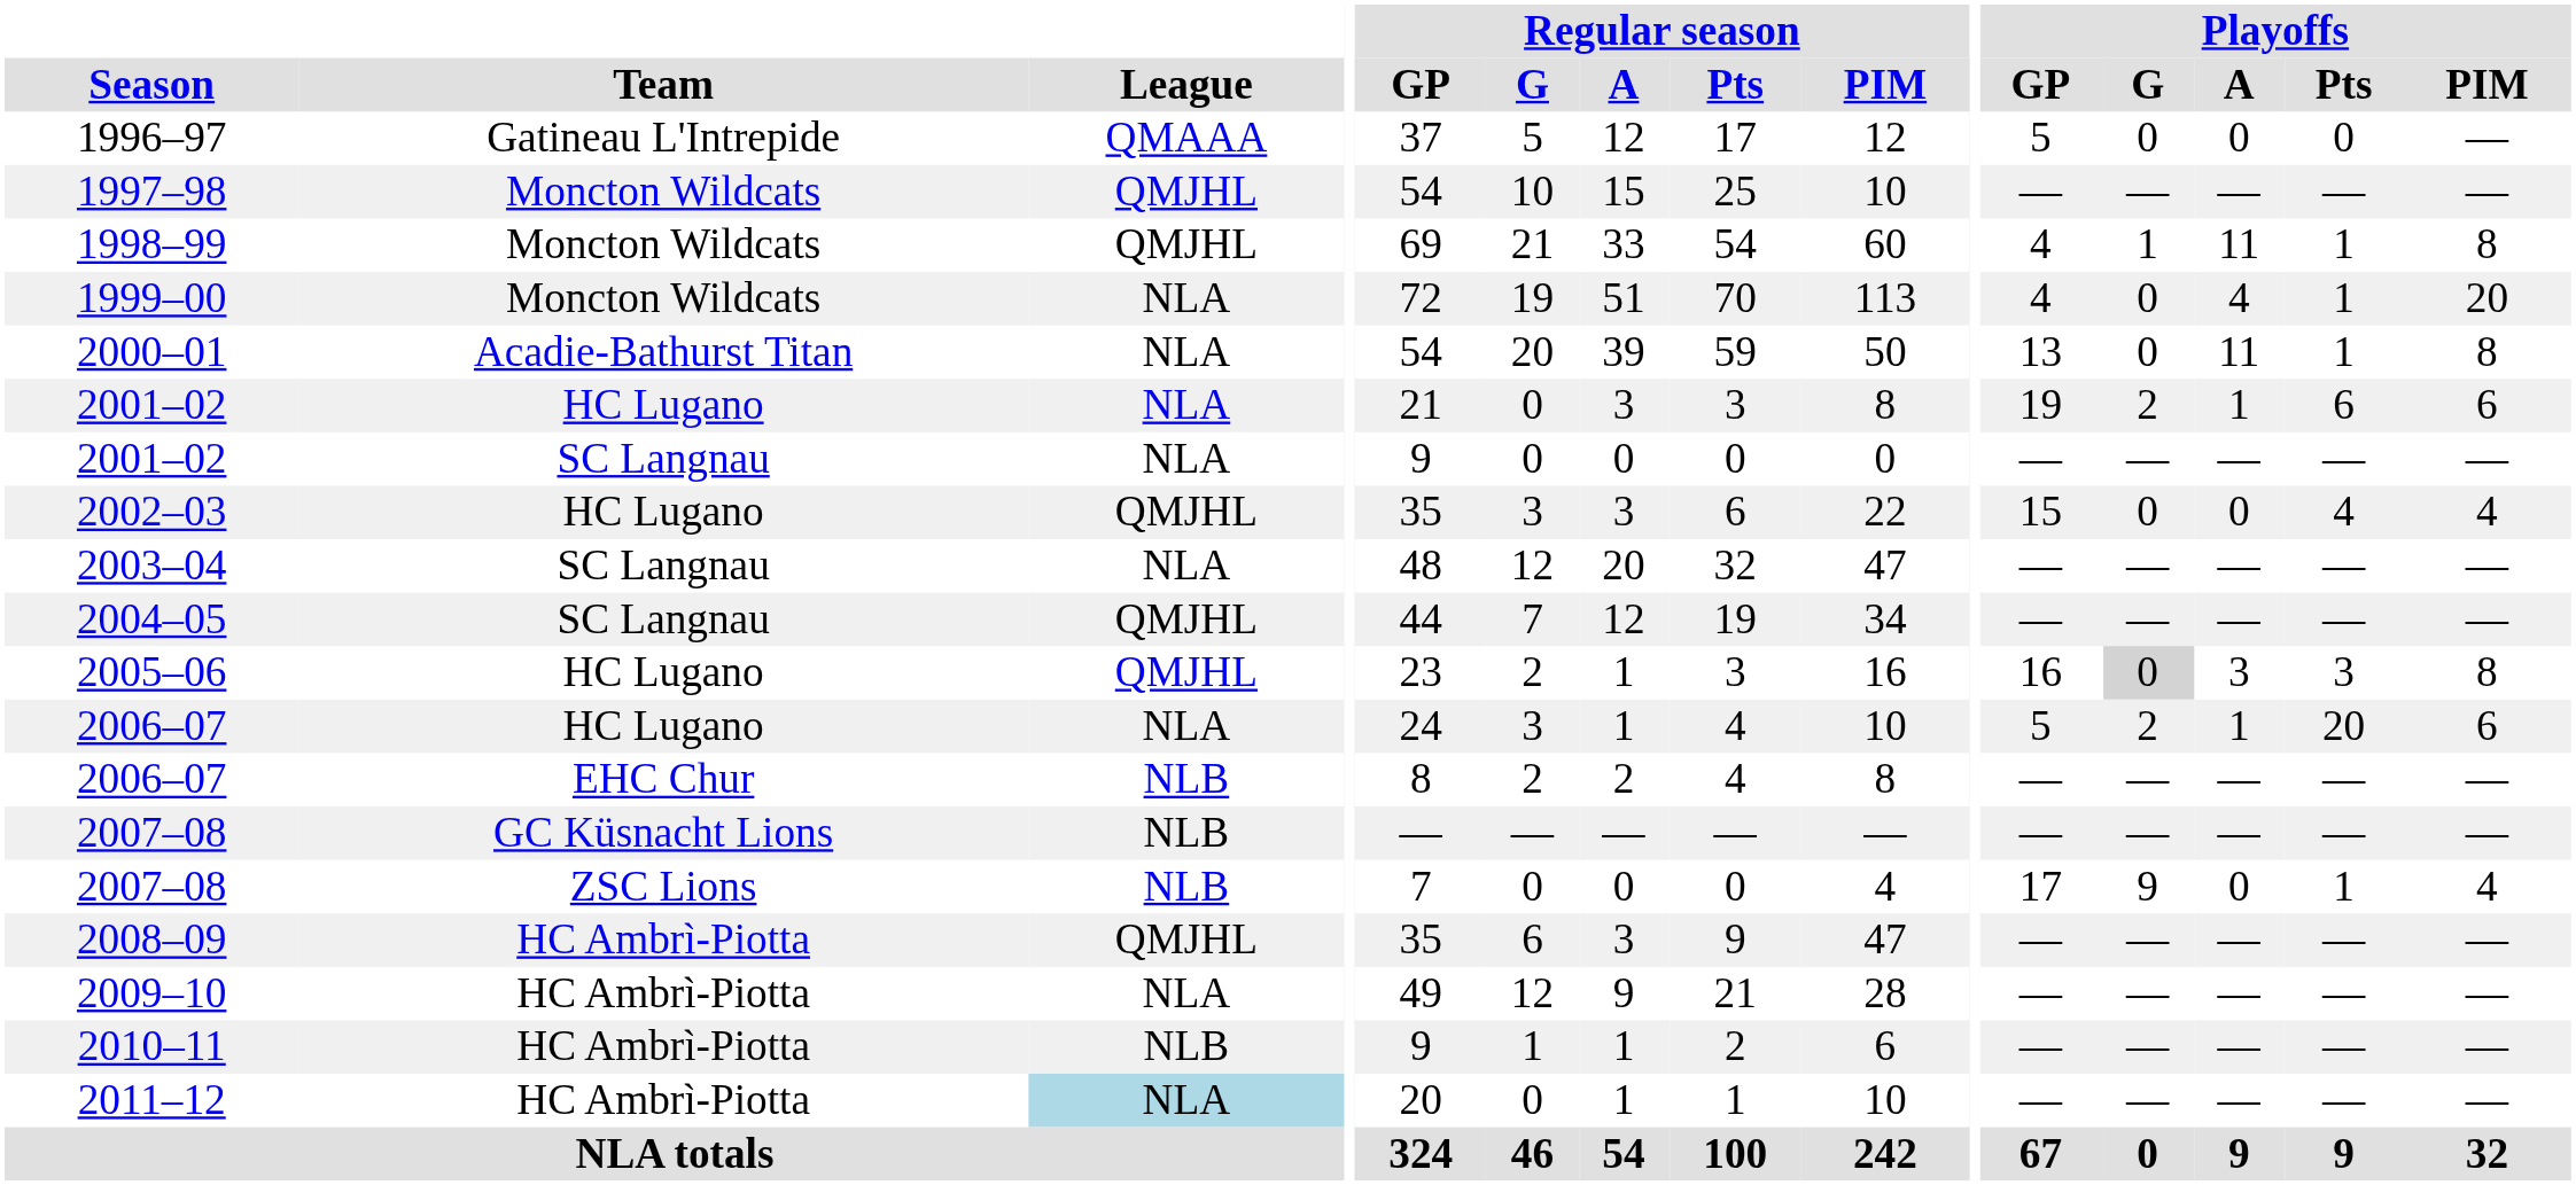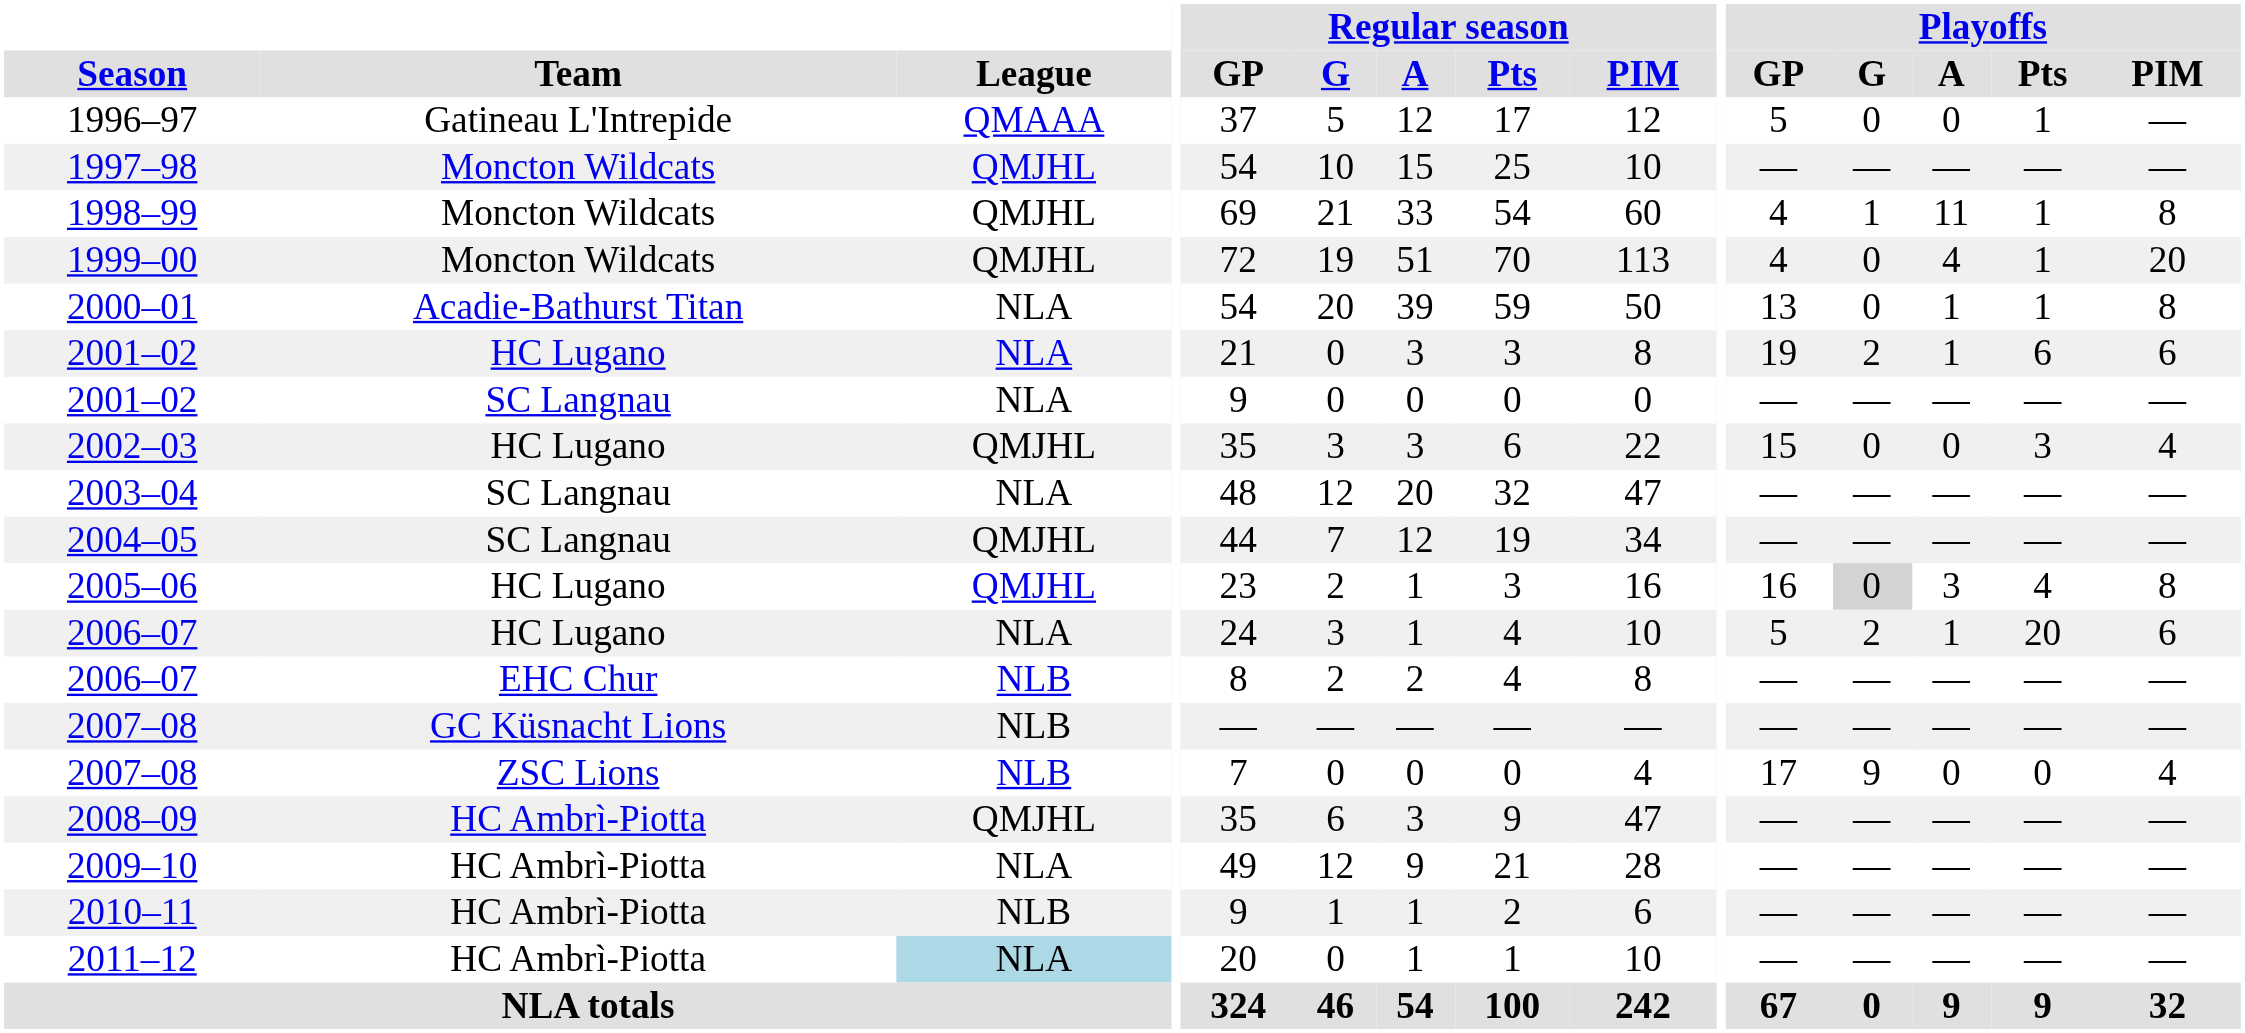 <table border="0" cellpadding="1" cellspacing="0" style="text-align:center; width:60em">
 <tr bgcolor="#e0e0e0">
 <th colspan="3" bgcolor="#ffffff"></th>
 <th rowspan="99" bgcolor="#ffffff"></th>
 <th colspan="5"><a href='#'>Regular season</a></th>
 <th rowspan="99" bgcolor="#ffffff"></th>
 <th colspan="5"><a href='#'>Playoffs</a></th>
 </tr>
 <tr bgcolor="#e0e0e0">
 <th><a href='#'>Season</a></th>
 <th>Team</th>
 <th>League</th>
 <th>GP</th>
 <th><a href='#'>G</a></th>
 <th><a href='#'>A</a></th>
 <th><a href='#'>Pts</a></th>
 <th><a href='#'>PIM</a></th>
 <th>GP</th>
 <th>G</th>
 <th>A</th>
 <th>Pts</th>
 <th>PIM</th>
 </tr>
 <tr>
 <td>1996–97</td>
 <td>Gatineau L'Intrepide</td>
 <td><a href='#'>QMAAA</a></td>
 <td>37</td>
 <td>5</td>
 <td>12</td>
 <td>17</td>
 <td>12</td>
 <td>5</td>
 <td>0</td>
 <td>0</td>
-<td>0</td>
+<td>1</td>
 <td>—</td>
 </tr>
 <tr bgcolor="#f0f0f0">
 <td><a href='#'>1997–98</a></td>
 <td><a href='#'>Moncton Wildcats</a></td>
 <td><a href='#'>QMJHL</a></td>
 <td>54</td>
 <td>10</td>
 <td>15</td>
 <td>25</td>
 <td>10</td>
 <td>—</td>
 <td>—</td>
 <td>—</td>
 <td>—</td>
 <td>—</td>
 </tr>
 <tr>
 <td><a href='#'>1998–99</a></td>
 <td>Moncton Wildcats</td>
 <td>QMJHL</td>
 <td>69</td>
 <td>21</td>
 <td>33</td>
 <td>54</td>
 <td>60</td>
 <td>4</td>
 <td>1</td>
 <td>11</td>
 <td>1</td>
 <td>8</td>
 </tr>
 <tr bgcolor="#f0f0f0">
 <td><a href='#'>1999–00</a></td>
 <td>Moncton Wildcats</td>
-<td>NLA</td>
+<td>QMJHL</td>
 <td>72</td>
 <td>19</td>
 <td>51</td>
 <td>70</td>
 <td>113</td>
 <td>4</td>
 <td>0</td>
 <td>4</td>
 <td>1</td>
 <td>20</td>
 </tr>
 <tr>
 <td><a href='#'>2000–01</a></td>
 <td><a href='#'>Acadie-Bathurst Titan</a></td>
 <td>NLA</td>
 <td>54</td>
 <td>20</td>
 <td>39</td>
 <td>59</td>
 <td>50</td>
 <td>13</td>
 <td>0</td>
-<td>11</td>
+<td>1</td>
 <td>1</td>
 <td>8</td>
 </tr>
 <tr bgcolor="#f0f0f0">
 <td><a href='#'>2001–02</a></td>
 <td><a href='#'>HC Lugano</a></td>
 <td><a href='#'>NLA</a></td>
 <td>21</td>
 <td>0</td>
 <td>3</td>
 <td>3</td>
 <td>8</td>
 <td>19</td>
 <td>2</td>
 <td>1</td>
 <td>6</td>
 <td>6</td>
 </tr>
 <tr>
 <td><a href='#'>2001–02</a></td>
 <td><a href='#'>SC Langnau</a></td>
 <td>NLA</td>
 <td>9</td>
 <td>0</td>
 <td>0</td>
 <td>0</td>
 <td>0</td>
 <td>—</td>
 <td>—</td>
 <td>—</td>
 <td>—</td>
 <td>—</td>
 </tr>
 <tr bgcolor="#f0f0f0">
 <td><a href='#'>2002–03</a></td>
 <td>HC Lugano</td>
 <td>QMJHL</td>
 <td>35</td>
 <td>3</td>
 <td>3</td>
 <td>6</td>
 <td>22</td>
 <td>15</td>
 <td>0</td>
 <td>0</td>
-<td>4</td>
+<td>3</td>
 <td>4</td>
 </tr>
 <tr>
 <td><a href='#'>2003–04</a></td>
 <td>SC Langnau</td>
 <td>NLA</td>
 <td>48</td>
 <td>12</td>
 <td>20</td>
 <td>32</td>
 <td>47</td>
 <td>—</td>
 <td>—</td>
 <td>—</td>
 <td>—</td>
 <td>—</td>
 </tr>
 <tr bgcolor="#f0f0f0">
 <td><a href='#'>2004–05</a></td>
 <td>SC Langnau</td>
 <td>QMJHL</td>
 <td>44</td>
 <td>7</td>
 <td>12</td>
 <td>19</td>
 <td>34</td>
 <td>—</td>
 <td>—</td>
 <td>—</td>
 <td>—</td>
 <td>—</td>
 </tr>
 <tr>
 <td><a href='#'>2005–06</a></td>
 <td>HC Lugano</td>
 <td><a href='#'>QMJHL</a></td>
 <td>23</td>
 <td>2</td>
 <td>1</td>
 <td>3</td>
 <td>16</td>
 <td>16</td>
 <td style="background: lightgrey;">0</td>
 <td>3</td>
-<td>3</td>
+<td>4</td>
 <td>8</td>
 </tr>
 <tr bgcolor="#f0f0f0">
 <td><a href='#'>2006–07</a></td>
 <td>HC Lugano</td>
 <td>NLA</td>
 <td>24</td>
 <td>3</td>
 <td>1</td>
 <td>4</td>
 <td>10</td>
 <td>5</td>
 <td>2</td>
 <td>1</td>
 <td>20</td>
 <td>6</td>
 </tr>
 <tr>
 <td><a href='#'>2006–07</a></td>
 <td><a href='#'>EHC Chur</a></td>
 <td><a href='#'>NLB</a></td>
 <td>8</td>
 <td>2</td>
 <td>2</td>
 <td>4</td>
 <td>8</td>
 <td>—</td>
 <td>—</td>
 <td>—</td>
 <td>—</td>
 <td>—</td>
 </tr>
 <tr bgcolor="#f0f0f0">
 <td><a href='#'>2007–08</a></td>
 <td><a href='#'>GC Küsnacht Lions</a></td>
 <td>NLB</td>
 <td>—</td>
 <td>—</td>
 <td>—</td>
 <td>—</td>
 <td>—</td>
 <td>—</td>
 <td>—</td>
 <td>—</td>
 <td>—</td>
 <td>—</td>
 </tr>
 <tr>
 <td><a href='#'>2007–08</a></td>
 <td><a href='#'>ZSC Lions</a></td>
 <td><a href='#'>NLB</a></td>
 <td>7</td>
 <td>0</td>
 <td>0</td>
 <td>0</td>
 <td>4</td>
 <td>17</td>
 <td>9</td>
 <td>0</td>
-<td>1</td>
+<td>0</td>
 <td>4</td>
 </tr>
 <tr bgcolor="#f0f0f0">
 <td><a href='#'>2008–09</a></td>
 <td><a href='#'>HC Ambrì-Piotta</a></td>
 <td>QMJHL</td>
 <td>35</td>
 <td>6</td>
 <td>3</td>
 <td>9</td>
 <td>47</td>
 <td>—</td>
 <td>—</td>
 <td>—</td>
 <td>—</td>
 <td>—</td>
 </tr>
 <tr>
 <td><a href='#'>2009–10</a></td>
 <td>HC Ambrì-Piotta</td>
 <td>NLA</td>
 <td>49</td>
 <td>12</td>
 <td>9</td>
 <td>21</td>
 <td>28</td>
 <td>—</td>
 <td>—</td>
 <td>—</td>
 <td>—</td>
 <td>—</td>
 </tr>
 <tr bgcolor="#f0f0f0">
 <td><a href='#'>2010–11</a></td>
 <td>HC Ambrì-Piotta</td>
 <td>NLB</td>
 <td>9</td>
 <td>1</td>
 <td>1</td>
 <td>2</td>
 <td>6</td>
 <td>—</td>
 <td>—</td>
 <td>—</td>
 <td>—</td>
 <td>—</td>
 </tr>
 <tr>
 <td><a href='#'>2011–12</a></td>
 <td>HC Ambrì-Piotta</td>
 <td style="background: lightblue;">NLA</td>
 <td>20</td>
 <td>0</td>
 <td>1</td>
 <td>1</td>
 <td>10</td>
 <td>—</td>
 <td>—</td>
 <td>—</td>
 <td>—</td>
 <td>—</td>
 </tr>
 <tr>
 </tr>
 <tr ALIGN="center" bgcolor="#e0e0e0">
 <th colspan="3">NLA totals</th>
 <th ALIGN="center">324</th>
 <th ALIGN="center">46</th>
 <th ALIGN="center">54</th>
 <th ALIGN="center">100</th>
 <th ALIGN="center">242</th>
 <th ALIGN="center">67</th>
 <th ALIGN="center">0</th>
 <th ALIGN="center">9</th>
 <th ALIGN="center">9</th>
 <th ALIGN="center">32</th>
 </tr>
 </table>
